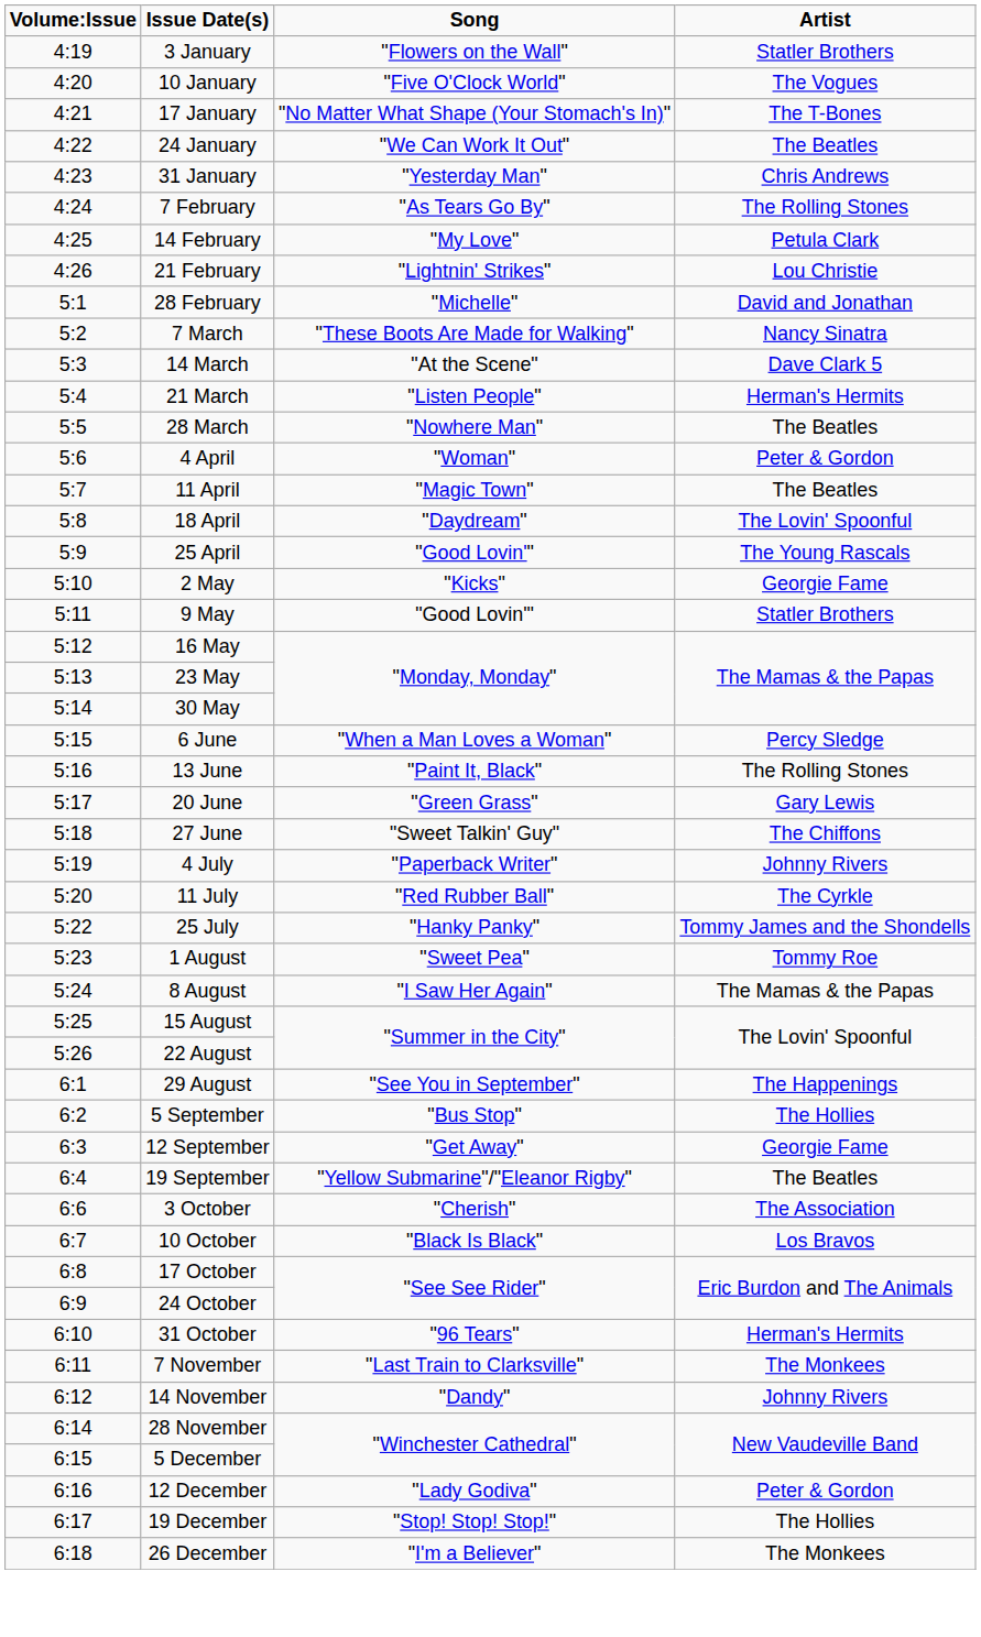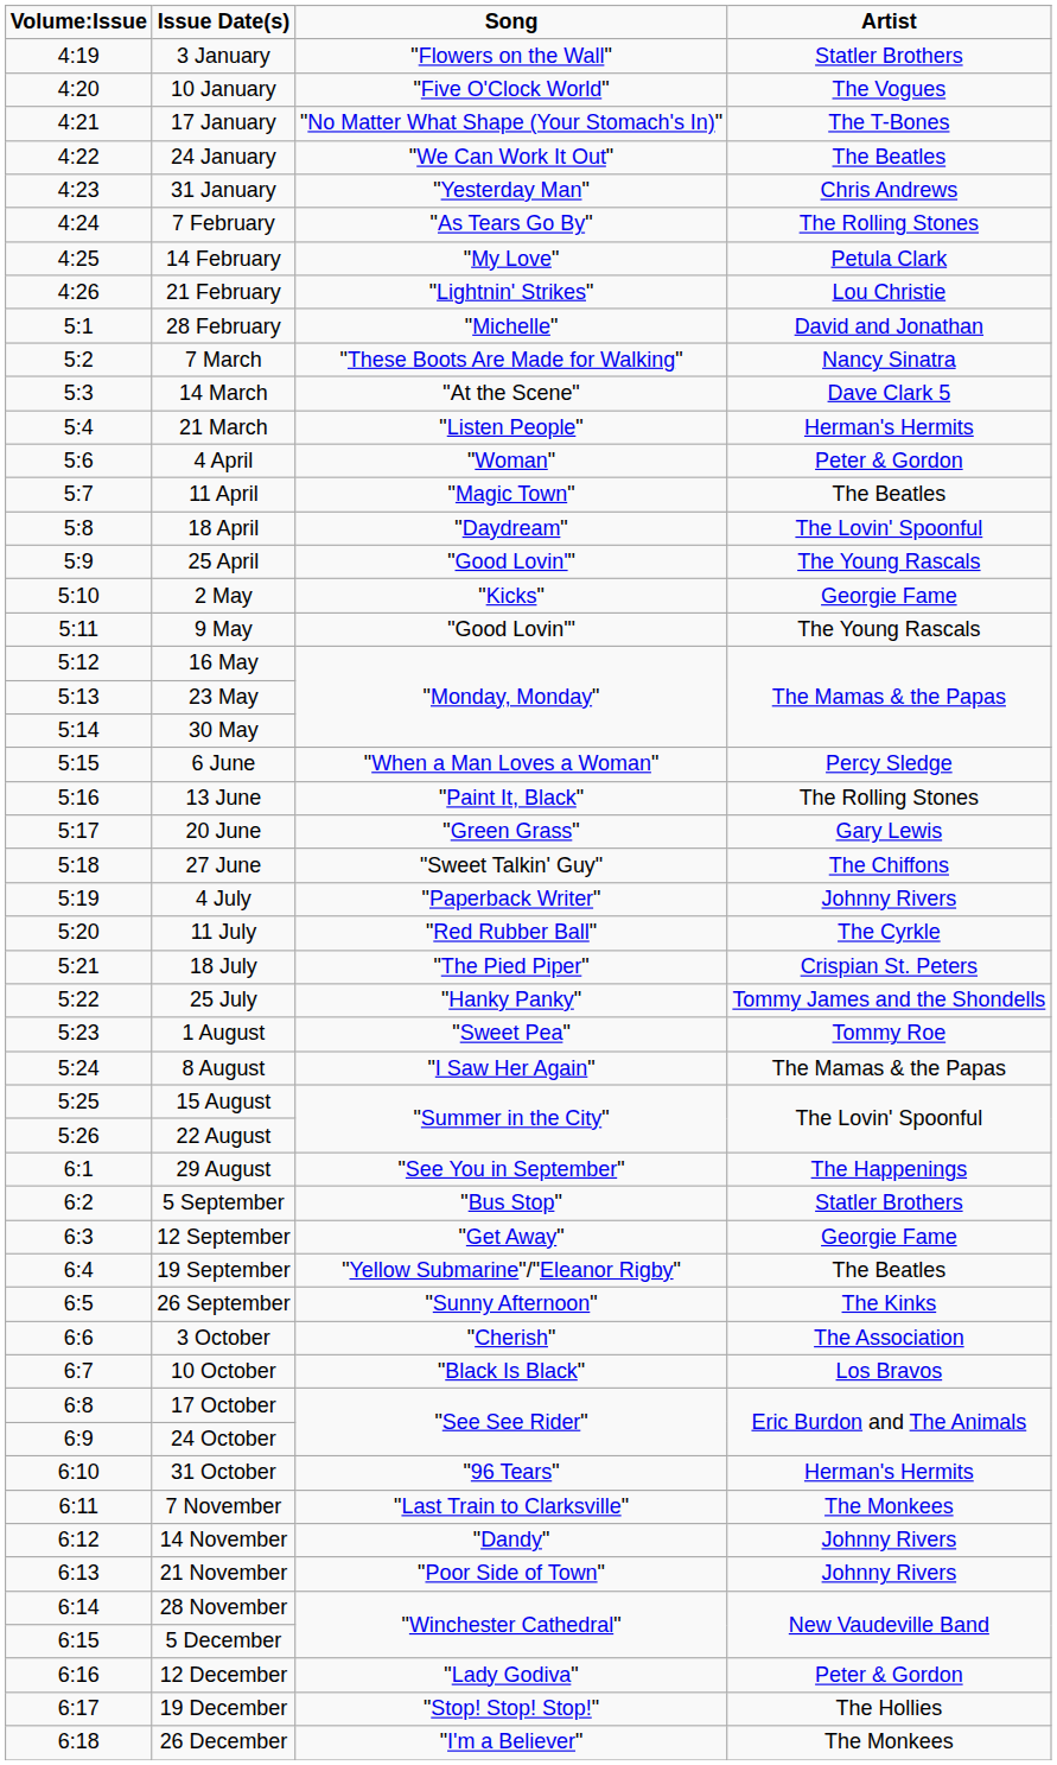 <table class="wikitable" style="text-align:center;">
 <tr>
 <td><strong>Volume:Issue</strong></td>
 <td><strong>Issue Date(s)</strong></td>
 <td><strong>Song</strong></td>
 <td><strong>Artist</strong></td>
 </tr>
 <tr>
 <td>4:19</td>
 <td>3 January</td>
 <td>"<a href='#'>Flowers on the Wall</a>"</td>
 <td><a href='#'>Statler Brothers</a></td>
 </tr>
 <tr>
 <td>4:20</td>
 <td>10 January</td>
 <td>"<a href='#'>Five O'Clock World</a>"</td>
 <td><a href='#'>The Vogues</a></td>
 </tr>
 <tr>
 <td>4:21</td>
 <td>17 January</td>
 <td>"<a href='#'>No Matter What Shape (Your Stomach's In)</a>"</td>
 <td><a href='#'>The T-Bones</a></td>
 </tr>
 <tr>
 <td>4:22</td>
 <td>24 January</td>
 <td>"<a href='#'>We Can Work It Out</a>"</td>
 <td><a href='#'>The Beatles</a></td>
 </tr>
 <tr>
 <td>4:23</td>
 <td>31 January</td>
 <td>"<a href='#'>Yesterday Man</a>"</td>
 <td><a href='#'>Chris Andrews</a></td>
 </tr>
 <tr>
 <td>4:24</td>
 <td>7 February</td>
 <td>"<a href='#'>As Tears Go By</a>"</td>
 <td><a href='#'>The Rolling Stones</a></td>
 </tr>
 <tr>
 <td>4:25</td>
 <td>14 February</td>
 <td>"<a href='#'>My Love</a>"</td>
 <td><a href='#'>Petula Clark</a></td>
 </tr>
 <tr>
 <td>4:26</td>
 <td>21 February</td>
 <td>"<a href='#'>Lightnin' Strikes</a>"</td>
 <td><a href='#'>Lou Christie</a></td>
 </tr>
 <tr>
 <td>5:1</td>
 <td>28 February</td>
 <td>"<a href='#'>Michelle</a>"</td>
 <td><a href='#'>David and Jonathan</a></td>
 </tr>
 <tr>
 <td>5:2</td>
 <td>7 March</td>
 <td>"<a href='#'>These Boots Are Made for Walking</a>"</td>
 <td><a href='#'>Nancy Sinatra</a></td>
 </tr>
 <tr>
 <td>5:3</td>
 <td>14 March</td>
 <td>"At the Scene"</td>
 <td><a href='#'>Dave Clark 5</a></td>
 </tr>
 <tr>
 <td>5:4</td>
 <td>21 March</td>
 <td>"<a href='#'>Listen People</a>"</td>
 <td><a href='#'>Herman's Hermits</a></td>
 </tr>
 <tr>
-<td>5:5</td>
-<td>28 March</td>
-<td>"<a href='#'>Nowhere Man</a>"</td>
-<td>The Beatles</td>
-</tr>
-<tr>
 <td>5:6</td>
 <td>4 April</td>
 <td>"<a href='#'>Woman</a>"</td>
 <td><a href='#'>Peter & Gordon</a></td>
 </tr>
 <tr>
 <td>5:7</td>
 <td>11 April</td>
 <td>"<a href='#'>Magic Town</a>"</td>
 <td>The Beatles</td>
 </tr>
 <tr>
 <td>5:8</td>
 <td>18 April</td>
 <td>"<a href='#'>Daydream</a>"</td>
 <td><a href='#'>The Lovin' Spoonful</a></td>
 </tr>
 <tr>
 <td>5:9</td>
 <td>25 April</td>
 <td>"<a href='#'>Good Lovin'</a>"</td>
 <td><a href='#'>The Young Rascals</a></td>
 </tr>
 <tr>
 <td>5:10</td>
 <td>2 May</td>
 <td>"<a href='#'>Kicks</a>"</td>
 <td><a href='#'>Georgie Fame</a></td>
 </tr>
 <tr>
 <td>5:11</td>
 <td>9 May</td>
 <td>"Good Lovin'"</td>
-<td><a href='#'>Statler Brothers</a></td>
+<td>The Young Rascals</td>
 </tr>
 <tr>
 <td>5:12</td>
 <td>16 May</td>
 <td rowspan="3">"<a href='#'>Monday, Monday</a>"</td>
 <td rowspan="3"><a href='#'>The Mamas & the Papas</a></td>
 </tr>
 <tr>
 <td>5:13</td>
 <td>23 May</td>
 </tr>
 <tr>
 <td>5:14</td>
 <td>30 May</td>
 </tr>
 <tr>
 <td>5:15</td>
 <td>6 June</td>
 <td>"<a href='#'>When a Man Loves a Woman</a>"</td>
 <td><a href='#'>Percy Sledge</a></td>
 </tr>
 <tr>
 <td>5:16</td>
 <td>13 June</td>
 <td>"<a href='#'>Paint It, Black</a>"</td>
 <td>The Rolling Stones</td>
 </tr>
 <tr>
 <td>5:17</td>
 <td>20 June</td>
 <td>"<a href='#'>Green Grass</a>"</td>
 <td><a href='#'>Gary Lewis</a></td>
 </tr>
 <tr>
 <td>5:18</td>
 <td>27 June</td>
 <td>"Sweet Talkin' Guy"</td>
 <td><a href='#'>The Chiffons</a></td>
 </tr>
 <tr>
 <td>5:19</td>
 <td>4 July</td>
 <td>"<a href='#'>Paperback Writer</a>"</td>
 <td><a href='#'>Johnny Rivers</a></td>
 </tr>
 <tr>
 <td>5:20</td>
 <td>11 July</td>
 <td>"<a href='#'>Red Rubber Ball</a>"</td>
 <td><a href='#'>The Cyrkle</a></td>
 </tr>
 <tr>
+<td>5:21</td>
+<td>18 July</td>
+<td>"<a href='#'>The Pied Piper</a>"</td>
+<td><a href='#'>Crispian St. Peters</a></td>
+</tr>
+<tr>
 <td>5:22</td>
 <td>25 July</td>
 <td>"<a href='#'>Hanky Panky</a>"</td>
 <td><a href='#'>Tommy James and the Shondells</a></td>
 </tr>
 <tr>
 <td>5:23</td>
 <td>1 August</td>
 <td>"<a href='#'>Sweet Pea</a>"</td>
 <td><a href='#'>Tommy Roe</a></td>
 </tr>
 <tr>
 <td>5:24</td>
 <td>8 August</td>
 <td>"<a href='#'>I Saw Her Again</a>"</td>
 <td>The Mamas & the Papas</td>
 </tr>
 <tr>
 <td>5:25</td>
 <td>15 August</td>
 <td rowspan="2">"<a href='#'>Summer in the City</a>"</td>
 <td rowspan="2">The Lovin' Spoonful</td>
 </tr>
 <tr>
 <td>5:26</td>
 <td>22 August</td>
 </tr>
 <tr>
 <td>6:1</td>
 <td>29 August</td>
 <td>"<a href='#'>See You in September</a>"</td>
 <td><a href='#'>The Happenings</a></td>
 </tr>
 <tr>
 <td>6:2</td>
 <td>5 September</td>
 <td>"<a href='#'>Bus Stop</a>"</td>
-<td><a href='#'>The Hollies</a></td>
+<td><a href='#'>Statler Brothers</a></td>
 </tr>
 <tr>
 <td>6:3</td>
 <td>12 September</td>
 <td>"<a href='#'>Get Away</a>"</td>
 <td><a href='#'>Georgie Fame</a></td>
 </tr>
 <tr>
 <td>6:4</td>
 <td>19 September</td>
 <td>"<a href='#'>Yellow Submarine</a>"/"<a href='#'>Eleanor Rigby</a>"</td>
 <td>The Beatles</td>
+</tr>
+<tr>
+<td>6:5</td>
+<td>26 September</td>
+<td>"<a href='#'>Sunny Afternoon</a>"</td>
+<td><a href='#'>The Kinks</a></td>
 </tr>
 <tr>
 <td>6:6</td>
 <td>3 October</td>
 <td>"<a href='#'>Cherish</a>"</td>
 <td><a href='#'>The Association</a></td>
 </tr>
 <tr>
 <td>6:7</td>
 <td>10 October</td>
 <td>"<a href='#'>Black Is Black</a>"</td>
 <td><a href='#'>Los Bravos</a></td>
 </tr>
 <tr>
 <td>6:8</td>
 <td>17 October</td>
 <td rowspan="2">"<a href='#'>See See Rider</a>"</td>
 <td rowspan="2"><a href='#'>Eric Burdon</a> and <a href='#'>The Animals</a></td>
 </tr>
 <tr>
 <td>6:9</td>
 <td>24 October</td>
 </tr>
 <tr>
 <td>6:10</td>
 <td>31 October</td>
 <td>"<a href='#'>96 Tears</a>"</td>
 <td><a href='#'>Herman's Hermits</a></td>
 </tr>
 <tr>
 <td>6:11</td>
 <td>7 November</td>
 <td>"<a href='#'>Last Train to Clarksville</a>"</td>
 <td><a href='#'>The Monkees</a></td>
 </tr>
 <tr>
 <td>6:12</td>
 <td>14 November</td>
 <td>"<a href='#'>Dandy</a>"</td>
 <td><a href='#'>Johnny Rivers</a></td>
 </tr>
 <tr>
+<td>6:13</td>
+<td>21 November</td>
+<td>"<a href='#'>Poor Side of Town</a>"</td>
+<td><a href='#'>Johnny Rivers</a></td>
+</tr>
+<tr>
 <td>6:14</td>
 <td>28 November</td>
 <td rowspan="2">"<a href='#'>Winchester Cathedral</a>"</td>
 <td rowspan="2"><a href='#'>New Vaudeville Band</a></td>
 </tr>
 <tr>
 <td>6:15</td>
 <td>5 December</td>
 </tr>
 <tr>
 <td>6:16</td>
 <td>12 December</td>
 <td>"<a href='#'>Lady Godiva</a>"</td>
 <td><a href='#'>Peter & Gordon</a></td>
 </tr>
 <tr>
 <td>6:17</td>
 <td>19 December</td>
 <td>"<a href='#'>Stop! Stop! Stop!</a>"</td>
 <td>The Hollies</td>
 </tr>
 <tr>
 <td>6:18</td>
 <td>26 December</td>
 <td>"<a href='#'>I'm a Believer</a>"</td>
 <td>The Monkees</td>
 </tr>
 </table>
